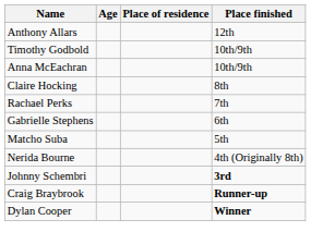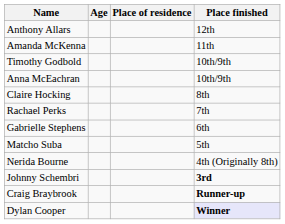 <table class="sortable wikitable">
 <tr>
 <th>Name</th>
 <th>Age</th>
 <th>Place of residence</th>
 <th>Place finished</th>
 </tr>
 <tr>
 <td>Anthony Allars</td>
 <td></td>
 <td></td>
 <td>12th</td>
+</tr>
+<tr>
+<td>Amanda McKenna</td>
+<td></td>
+<td></td>
+<td>11th</td>
 </tr>
 <tr>
 <td>Timothy Godbold</td>
 <td></td>
 <td></td>
 <td>10th/9th</td>
 </tr>
 <tr>
 <td>Anna McEachran</td>
 <td></td>
 <td></td>
 <td>10th/9th</td>
 </tr>
 <tr>
 <td>Claire Hocking</td>
 <td></td>
 <td></td>
 <td>8th</td>
 </tr>
 <tr>
 <td>Rachael Perks</td>
 <td></td>
 <td></td>
 <td>7th</td>
 </tr>
 <tr>
 <td>Gabrielle Stephens</td>
 <td></td>
 <td></td>
 <td>6th</td>
 </tr>
 <tr>
 <td>Matcho Suba</td>
 <td></td>
 <td></td>
 <td>5th</td>
 </tr>
 <tr>
 <td>Nerida Bourne</td>
 <td></td>
 <td></td>
 <td>4th (Originally 8th)</td>
 </tr>
 <tr>
 <td>Johnny Schembri</td>
 <td></td>
 <td></td>
 <td><strong>3rd</strong></td>
 </tr>
 <tr>
 <td>Craig Braybrook</td>
 <td></td>
 <td></td>
 <td><strong>Runner-up</strong></td>
 </tr>
 <tr>
 <td>Dylan Cooper</td>
 <td></td>
 <td></td>
-<td><strong>Winner</strong></td>
+<td style="background: lavender;"><strong>Winner</strong></td>
 </tr>
 </table>
